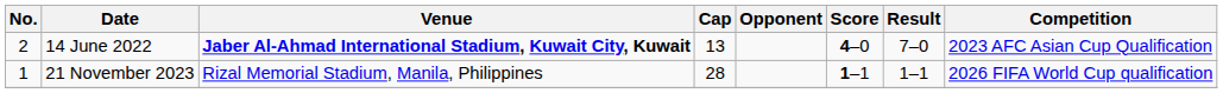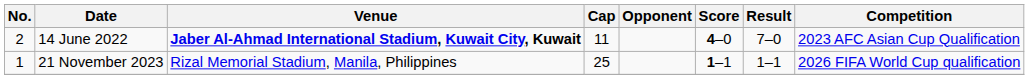 <table class="wikitable sortable">
 <tr>
 <th scope=col>No.</th>
 <th scope=col>Date</th>
 <th scope=col>Venue</th>
 <th scope=col>Cap</th>
 <th scope=col>Opponent</th>
 <th scope=col>Score</th>
 <th scope=col>Result</th>
 <th scope=col>Competition</th>
 </tr>
 <tr>
 <td align=center>2</td>
 <td>14 June 2022</td>
 <td><strong><a href='#'>Jaber Al-Ahmad International Stadium</a>, <a href='#'>Kuwait City</a>, Kuwait</strong></td>
-<td align=center>13</td>
+<td align=center>11</td>
 <td></td>
 <td align=center><strong>4</strong>–0</td>
 <td align=center>7–0</td>
 <td><a href='#'>2023 AFC Asian Cup Qualification</a></td>
 </tr>
 <tr>
 <td align=center>1</td>
 <td>21  November 2023</td>
 <td><a href='#'>Rizal Memorial Stadium</a>, <a href='#'>Manila</a>, Philippines</td>
-<td align=center>28</td>
+<td align=center>25</td>
 <td></td>
 <td align=center><strong>1</strong>–1</td>
 <td align=center>1–1</td>
 <td><a href='#'>2026 FIFA World Cup qualification</a></td>
 </tr>
 <tr>
 </tr>
 </table>
